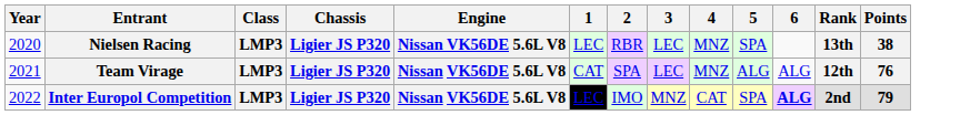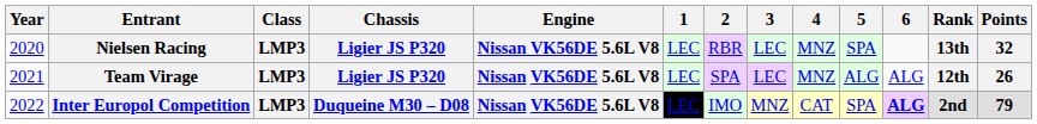 <table class="wikitable" style="text-align:center; font-size:90%">
 <tr>
 <th>Year</th>
 <th>Entrant</th>
 <th>Class</th>
 <th>Chassis</th>
 <th>Engine</th>
 <th>1</th>
 <th>2</th>
 <th>3</th>
 <th>4</th>
 <th>5</th>
 <th>6</th>
 <th>Rank</th>
 <th>Points</th>
 </tr>
 <tr>
 <td><a href='#'>2020</a></td>
 <th>Nielsen Racing</th>
 <th>LMP3</th>
 <th><a href='#'>Ligier JS P320</a></th>
 <th><a href='#'>Nissan VK56DE</a> 5.6L V8</th>
 <td style="background:#DFFFDF;"><a href='#'>LEC</a><br></td>
 <td style="background:#EFCFFF;"><a href='#'>RBR</a><br></td>
 <td style="background:#DFFFDF;"><a href='#'>LEC</a><br></td>
 <td style="background:#DFFFDF;"><a href='#'>MNZ</a><br></td>
 <td style="background:#DFFFDF;"><a href='#'>SPA</a><br></td>
 <td></td>
 <th>13th</th>
-<th>38</th>
+<th>32</th>
 </tr>
 <tr>
 <td><a href='#'>2021</a></td>
 <th>Team Virage</th>
 <th>LMP3</th>
 <th><a href='#'>Ligier JS P320</a></th>
 <th><a href='#'>Nissan</a> <a href='#'>VK56DE</a> 5.6L V8</th>
-<td style="background:#DFFFDF;"><a href='#'>CAT</a><br></td>
+<td style="background:#DFFFDF;"><a href='#'>LEC</a><br></td>
 <td style="background:#EFCFFF;"><a href='#'>SPA</a><br></td>
 <td style="background:#EFCFFF;"><a href='#'>LEC</a><br></td>
 <td style="background:#DFFFDF;"><a href='#'>MNZ</a><br></td>
 <td style="background:#DFFFDF;"><a href='#'>ALG</a><br></td>
 <td><a href='#'>ALG</a></td>
 <th>12th</th>
-<th>76</th>
+<th>26</th>
 </tr>
 <tr>
 <td><a href='#'>2022</a></td>
 <th><a href='#'>Inter Europol Competition</a></th>
 <th>LMP3</th>
-<th><a href='#'>Ligier JS P320</a></th>
+<th><a href='#'>Duqueine M30 – D08</a></th>
 <th><a href='#'>Nissan</a> <a href='#'>VK56DE</a> 5.6L V8</th>
 <td style="background:#000000;color:white;"><a href='#'><span>LEC</span></a><br></td>
 <td style="background:#DFFFDF;"><a href='#'>IMO</a><br></td>
 <td style="background:#FFFFBF;"><a href='#'>MNZ</a><br></td>
 <td style="background:#FFFFBF;"><a href='#'>CAT</a><br></td>
 <td style="background:#FFFFBF;"><a href='#'>SPA</a><br></td>
 <td style="background:#EFCFFF;"><strong><a href='#'>ALG</a><br></strong></td>
 <th style="background:#DFDFDF;">2nd</th>
 <th style="background:#DFDFDF;">79</th>
 </tr>
 </table>
